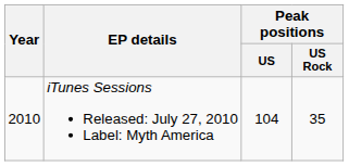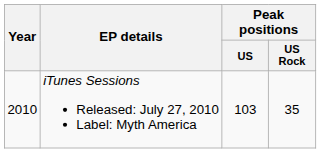 <table class="wikitable" style="text-align:center;">
 <tr>
 <th rowspan="2">Year</th>
 <th rowspan="2">EP details</th>
 <th colspan="2">Peak positions</th>
 </tr>
 <tr style="font-size:smaller;">
 <th width="50">US<br></th>
 <th width="50">US<br>Rock<br></th>
 </tr>
 <tr>
 <td>2010</td>
 <td align="left"><em>iTunes Sessions</em><br><ul><li>Released: July 27, 2010</li><li>Label: Myth America</li></ul></td>
-<td>104</td>
+<td>103</td>
 <td>35</td>
 </tr>
 </table>
